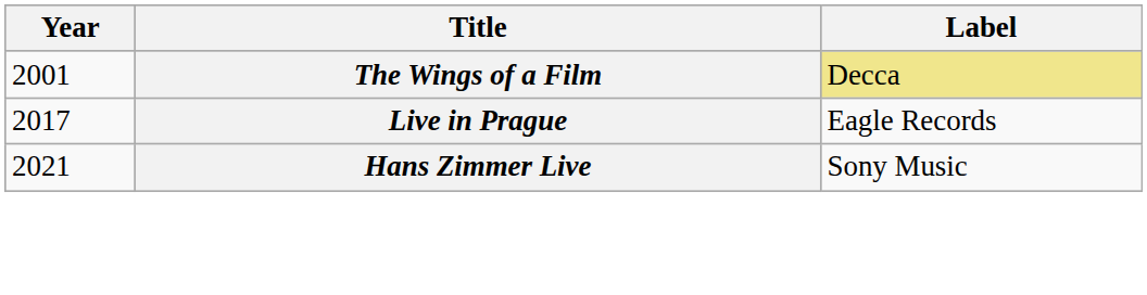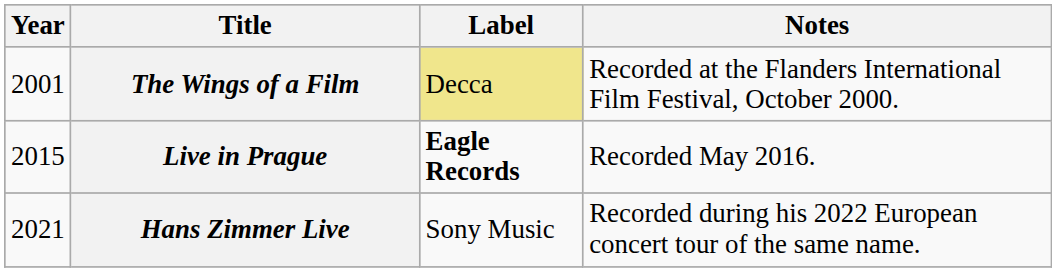 <table class="wikitable sortable" width=100%>
 <tr>
 <th width="30">Year</th>
 <th width="200">Title</th>
 <th width="90">Label</th>
+<th>Notes</th>
 </tr>
 <tr>
 <td>2001</td>
 <th><em>The Wings of a Film</em></th>
 <td style="background: khaki;">Decca</td>
+<td>Recorded at the Flanders International Film Festival, October 2000.</td>
 </tr>
 <tr>
-<td>2017</td>
+<td>2015</td>
 <th><em>Live in Prague</em></th>
-<td>Eagle Records</td>
+<td><strong>Eagle Records</strong></td>
+<td>Recorded May 2016.</td>
 </tr>
 <tr>
 <td>2021</td>
 <th><em>Hans Zimmer Live</em></th>
 <td>Sony Music</td>
+<td>Recorded during his 2022 European concert tour of the same name.</td>
 </tr>
 </table>
